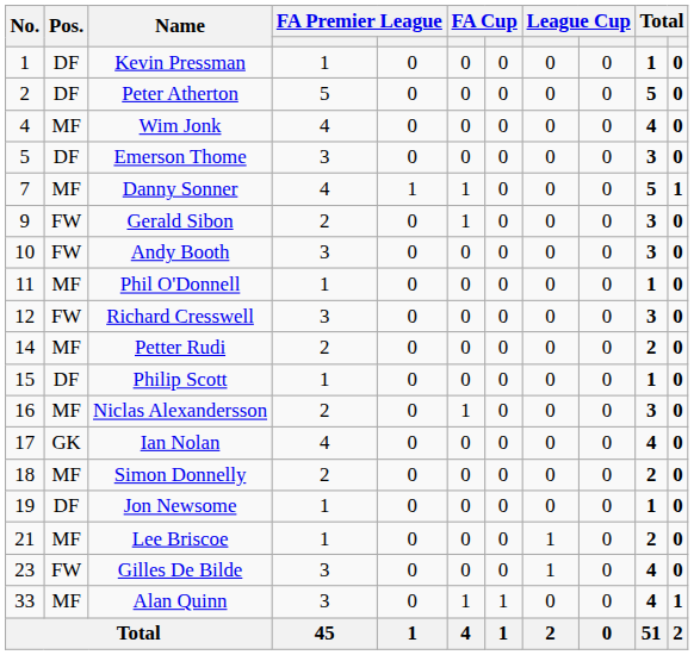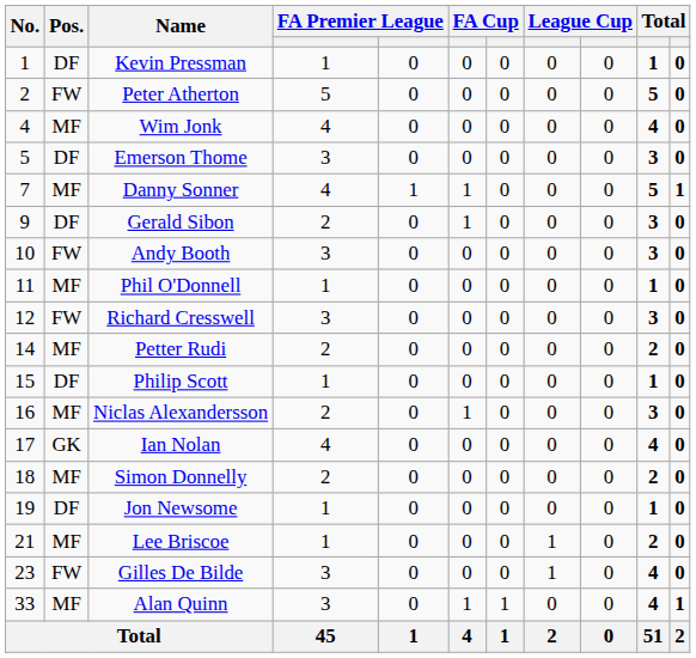 <table class="wikitable sortable" style="text-align: center;">
 <tr>
 <th rowspan="2">No.</th>
 <th rowspan="2">Pos.</th>
 <th rowspan="2">Name</th>
 <th colspan="2"><a href='#'>FA Premier League</a></th>
 <th colspan="2"><a href='#'>FA Cup</a></th>
 <th colspan="2"><a href='#'>League Cup</a></th>
 <th colspan="2">Total</th>
 </tr>
 <tr>
 <th></th>
 <th></th>
 <th></th>
 <th></th>
 <th></th>
 <th></th>
 <th></th>
 <th></th>
 </tr>
 <tr>
 <td>1</td>
 <td>DF</td>
 <td><a href='#'>Kevin Pressman</a></td>
 <td>1</td>
 <td>0</td>
 <td>0</td>
 <td>0</td>
 <td>0</td>
 <td>0</td>
 <td><strong>1</strong></td>
 <td><strong>0</strong></td>
 </tr>
 <tr>
 <td>2</td>
-<td>DF</td>
+<td>FW</td>
 <td><a href='#'>Peter Atherton</a></td>
 <td>5</td>
 <td>0</td>
 <td>0</td>
 <td>0</td>
 <td>0</td>
 <td>0</td>
 <td><strong>5</strong></td>
 <td><strong>0</strong></td>
 </tr>
 <tr>
 <td>4</td>
 <td>MF</td>
 <td><a href='#'>Wim Jonk</a></td>
 <td>4</td>
 <td>0</td>
 <td>0</td>
 <td>0</td>
 <td>0</td>
 <td>0</td>
 <td><strong>4</strong></td>
 <td><strong>0</strong></td>
 </tr>
 <tr>
 <td>5</td>
 <td>DF</td>
 <td><a href='#'>Emerson Thome</a></td>
 <td>3</td>
 <td>0</td>
 <td>0</td>
 <td>0</td>
 <td>0</td>
 <td>0</td>
 <td><strong>3</strong></td>
 <td><strong>0</strong></td>
 </tr>
 <tr>
 <td>7</td>
 <td>MF</td>
 <td><a href='#'>Danny Sonner</a></td>
 <td>4</td>
 <td>1</td>
 <td>1</td>
 <td>0</td>
 <td>0</td>
 <td>0</td>
 <td><strong>5</strong></td>
 <td><strong>1</strong></td>
 </tr>
 <tr>
 <td>9</td>
-<td>FW</td>
+<td>DF</td>
 <td><a href='#'>Gerald Sibon</a></td>
 <td>2</td>
 <td>0</td>
 <td>1</td>
 <td>0</td>
 <td>0</td>
 <td>0</td>
 <td><strong>3</strong></td>
 <td><strong>0</strong></td>
 </tr>
 <tr>
 <td>10</td>
 <td>FW</td>
 <td><a href='#'>Andy Booth</a></td>
 <td>3</td>
 <td>0</td>
 <td>0</td>
 <td>0</td>
 <td>0</td>
 <td>0</td>
 <td><strong>3</strong></td>
 <td><strong>0</strong></td>
 </tr>
 <tr>
 <td>11</td>
 <td>MF</td>
 <td><a href='#'>Phil O'Donnell</a></td>
 <td>1</td>
 <td>0</td>
 <td>0</td>
 <td>0</td>
 <td>0</td>
 <td>0</td>
 <td><strong>1</strong></td>
 <td><strong>0</strong></td>
 </tr>
 <tr>
 <td>12</td>
 <td>FW</td>
 <td><a href='#'>Richard Cresswell</a></td>
 <td>3</td>
 <td>0</td>
 <td>0</td>
 <td>0</td>
 <td>0</td>
 <td>0</td>
 <td><strong>3</strong></td>
 <td><strong>0</strong></td>
 </tr>
 <tr>
 <td>14</td>
 <td>MF</td>
 <td><a href='#'>Petter Rudi</a></td>
 <td>2</td>
 <td>0</td>
 <td>0</td>
 <td>0</td>
 <td>0</td>
 <td>0</td>
 <td><strong>2</strong></td>
 <td><strong>0</strong></td>
 </tr>
 <tr>
 <td>15</td>
 <td>DF</td>
 <td><a href='#'>Philip Scott</a></td>
 <td>1</td>
 <td>0</td>
 <td>0</td>
 <td>0</td>
 <td>0</td>
 <td>0</td>
 <td><strong>1</strong></td>
 <td><strong>0</strong></td>
 </tr>
 <tr>
 <td>16</td>
 <td>MF</td>
 <td><a href='#'>Niclas Alexandersson</a></td>
 <td>2</td>
 <td>0</td>
 <td>1</td>
 <td>0</td>
 <td>0</td>
 <td>0</td>
 <td><strong>3</strong></td>
 <td><strong>0</strong></td>
 </tr>
 <tr>
 <td>17</td>
 <td>GK</td>
 <td><a href='#'>Ian Nolan</a></td>
 <td>4</td>
 <td>0</td>
 <td>0</td>
 <td>0</td>
 <td>0</td>
 <td>0</td>
 <td><strong>4</strong></td>
 <td><strong>0</strong></td>
 </tr>
 <tr>
 <td>18</td>
 <td>MF</td>
 <td><a href='#'>Simon Donnelly</a></td>
 <td>2</td>
 <td>0</td>
 <td>0</td>
 <td>0</td>
 <td>0</td>
 <td>0</td>
 <td><strong>2</strong></td>
 <td><strong>0</strong></td>
 </tr>
 <tr>
 <td>19</td>
 <td>DF</td>
 <td><a href='#'>Jon Newsome</a></td>
 <td>1</td>
 <td>0</td>
 <td>0</td>
 <td>0</td>
 <td>0</td>
 <td>0</td>
 <td><strong>1</strong></td>
 <td><strong>0</strong></td>
 </tr>
 <tr>
 <td>21</td>
 <td>MF</td>
 <td><a href='#'>Lee Briscoe</a></td>
 <td>1</td>
 <td>0</td>
 <td>0</td>
 <td>0</td>
 <td>1</td>
 <td>0</td>
 <td><strong>2</strong></td>
 <td><strong>0</strong></td>
 </tr>
 <tr>
 <td>23</td>
 <td>FW</td>
 <td><a href='#'>Gilles De Bilde</a></td>
 <td>3</td>
 <td>0</td>
 <td>0</td>
 <td>0</td>
 <td>1</td>
 <td>0</td>
 <td><strong>4</strong></td>
 <td><strong>0</strong></td>
 </tr>
 <tr>
 <td>33</td>
 <td>MF</td>
 <td><a href='#'>Alan Quinn</a></td>
 <td>3</td>
 <td>0</td>
 <td>1</td>
 <td>1</td>
 <td>0</td>
 <td>0</td>
 <td><strong>4</strong></td>
 <td><strong>1</strong></td>
 </tr>
 <tr>
 <th colspan=3>Total</th>
 <th>45</th>
 <th>1</th>
 <th>4</th>
 <th>1</th>
 <th>2</th>
 <th>0</th>
 <th>51</th>
 <th>2</th>
 </tr>
 </table>
